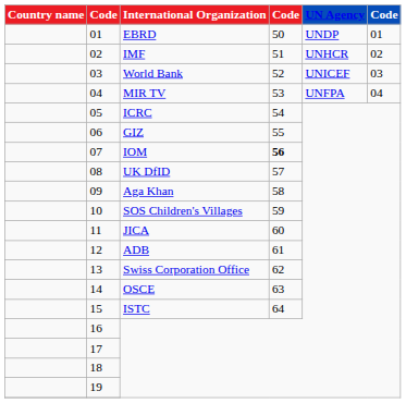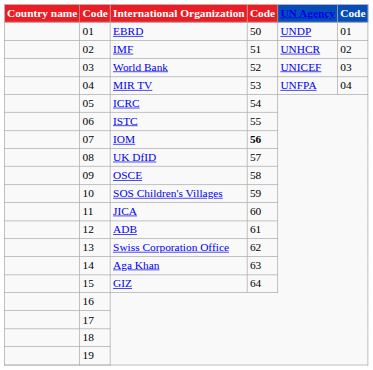 <table class="wikitable">
 <tr>
 <td style="background:#ED1C24; color:white"><strong>Country name </strong></td>
 <td style="background:#ED1C24; color:white"><strong>Code</strong></td>
 <td style="background:#ED1C24; color:white"><strong>International Organization </strong></td>
 <td style="background:#ED1C24; color:white"><strong>Code</strong></td>
 <td style="background:#064DB9; color:white"> <strong><a href='#'><span>UN Agency</span></a></strong></td>
 <td style="background:#064DB9; color:white"><strong>Code</strong></td>
 </tr>
 <tr>
 <td></td>
 <td>01</td>
 <td> <a href='#'>EBRD</a></td>
 <td>50</td>
 <td><a href='#'>UNDP</a></td>
 <td>01</td>
 </tr>
 <tr>
 <td></td>
 <td>02</td>
 <td><a href='#'>IMF</a></td>
 <td>51</td>
 <td><a href='#'>UNHCR</a></td>
 <td>02</td>
 </tr>
 <tr>
 <td></td>
 <td>03</td>
 <td> <a href='#'>World Bank</a></td>
 <td>52</td>
 <td><a href='#'>UNICEF</a></td>
 <td>03</td>
 </tr>
 <tr>
 <td></td>
 <td>04</td>
 <td> <a href='#'>MIR TV</a></td>
 <td>53</td>
 <td><a href='#'>UNFPA</a></td>
 <td>04</td>
 </tr>
 <tr>
 <td></td>
 <td>05</td>
 <td> <a href='#'>ICRC</a></td>
 <td>54</td>
 </tr>
 <tr>
 <td></td>
 <td>06</td>
-<td> <a href='#'>GIZ</a></td>
+<td><a href='#'>ISTC</a></td>
 <td>55</td>
 </tr>
 <tr>
 <td></td>
 <td>07</td>
 <td><a href='#'>IOM</a></td>
 <td><strong>56</strong></td>
 </tr>
 <tr>
 <td></td>
 <td>08</td>
 <td> <a href='#'>UK DfID</a></td>
 <td>57</td>
 </tr>
 <tr>
 <td></td>
 <td>09</td>
-<td> <a href='#'>Aga Khan</a></td>
+<td> <a href='#'>OSCE</a></td>
 <td>58</td>
 </tr>
 <tr>
 <td></td>
 <td>10</td>
 <td><a href='#'>SOS Children's Villages</a></td>
 <td>59</td>
 </tr>
 <tr>
 <td></td>
 <td>11</td>
 <td> <a href='#'>JICA</a></td>
 <td>60</td>
 </tr>
 <tr>
 <td></td>
 <td>12</td>
 <td> <a href='#'>ADB</a></td>
 <td>61</td>
 </tr>
 <tr>
 <td></td>
 <td>13</td>
 <td> <a href='#'>Swiss Corporation Office</a></td>
 <td>62</td>
 </tr>
 <tr>
 <td></td>
 <td>14</td>
-<td> <a href='#'>OSCE</a></td>
+<td> <a href='#'>Aga Khan</a></td>
 <td>63</td>
 </tr>
 <tr>
 <td></td>
 <td>15</td>
-<td><a href='#'>ISTC</a></td>
+<td> <a href='#'>GIZ</a></td>
 <td>64</td>
 </tr>
 <tr>
 <td></td>
 <td>16</td>
 </tr>
 <tr>
 <td></td>
 <td>17</td>
 </tr>
 <tr>
 <td></td>
 <td>18</td>
 </tr>
 <tr>
 <td></td>
 <td>19</td>
 </tr>
 <tr>
 </tr>
 </table>
